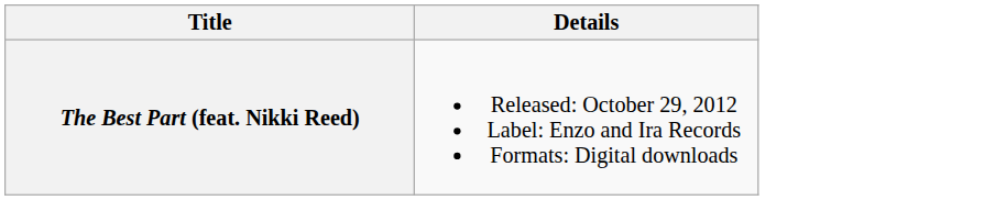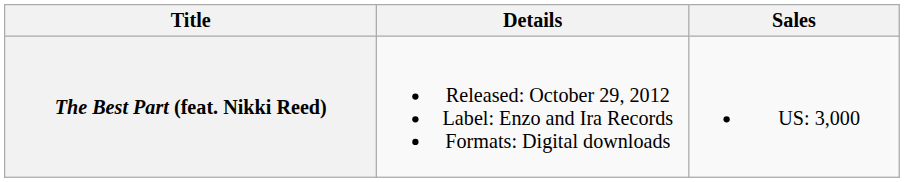 <table class="wikitable plainrowheaders" style="text-align:center;">
 <tr>
 <th style="width:18em;">Title</th>
 <th style="width:15em;">Details</th>
+<th style="width:10em;">Sales</th>
 </tr>
 <tr>
 <th scope="row"><em>The Best Part</em>  (feat. Nikki Reed)</th>
 <td><br><ul><li>Released: October 29, 2012</li><li>Label:  Enzo and Ira Records</li><li>Formats: Digital downloads</li></ul></td>
+<td><br><ul><li>US:  3,000</li></ul></td>
 </tr>
 </table>
